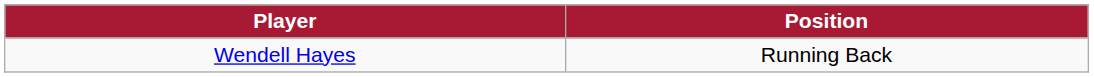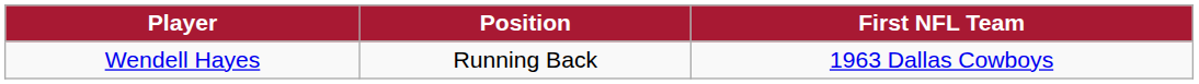 <table class="wikitable" width="65%">
 <tr align="center" style="background:#A81933;color:#FFFFFF;">
 <td><strong>Player</strong></td>
 <td><strong>Position</strong></td>
+<td><strong>First NFL Team</strong></td>
 </tr>
 <tr align="center" bgcolor="">
 <td><a href='#'>Wendell Hayes</a></td>
 <td>Running Back</td>
+<td><a href='#'>1963 Dallas Cowboys</a></td>
 </tr>
 </table>
